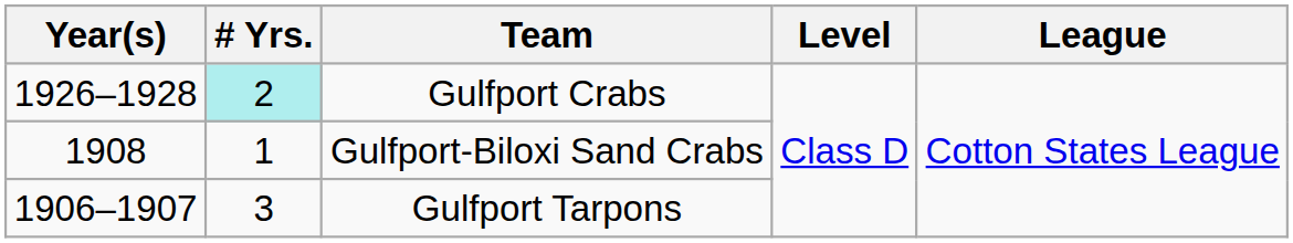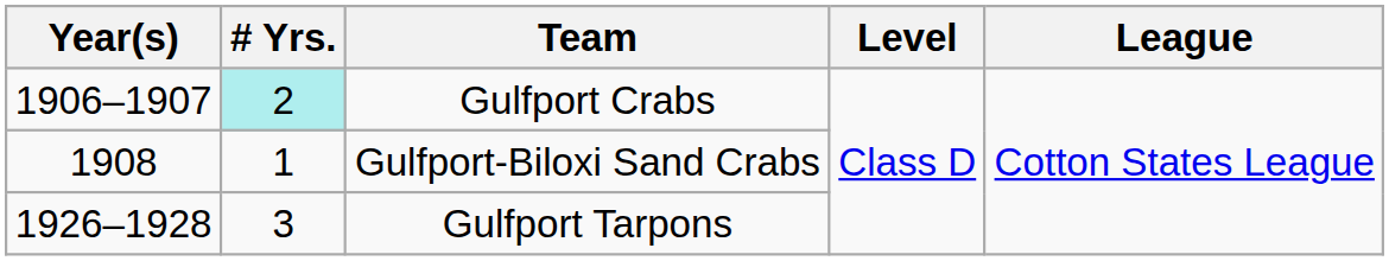 <table class="wikitable" style="text-align:center; font-size: 95%;">
 <tr>
 <th>Year(s)</th>
 <th># Yrs.</th>
 <th>Team</th>
 <th>Level</th>
 <th>League</th>
 </tr>
 <tr>
-<td>1926–1928</td>
+<td>1906–1907</td>
 <td style="background: paleturquoise;">2</td>
 <td>Gulfport Crabs</td>
 <td rowspan=3><a href='#'>Class D</a></td>
 <td rowspan=3><a href='#'>Cotton States League</a></td>
 </tr>
 <tr>
 <td>1908</td>
 <td>1</td>
 <td>Gulfport-Biloxi Sand Crabs</td>
 </tr>
 <tr>
-<td>1906–1907</td>
+<td>1926–1928</td>
 <td>3</td>
 <td>Gulfport Tarpons</td>
 </tr>
 </table>
